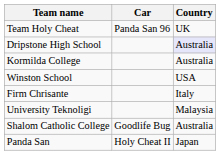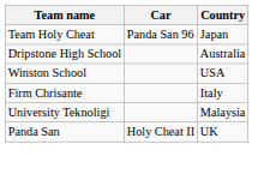 <table class="wikitable">
 <tr>
 <th>Team name</th>
 <th>Car</th>
 <th>Country</th>
 </tr>
 <tr>
 <td>Team Holy Cheat</td>
 <td>Panda San 96</td>
-<td>UK</td>
+<td>Japan</td>
 </tr>
 <tr>
 <td>Dripstone High School</td>
-<td></td>
-<td style="background: lavender;">Australia</td>
-</tr>
-<tr>
-<td>Kormilda College</td>
 <td></td>
 <td>Australia</td>
 </tr>
 <tr>
 <td>Winston School</td>
 <td></td>
 <td>USA</td>
 </tr>
 <tr>
 <td>Firm Chrisante</td>
 <td></td>
 <td>Italy</td>
 </tr>
 <tr>
 <td>University Teknoligi</td>
 <td></td>
 <td>Malaysia</td>
 </tr>
 <tr>
-<td>Shalom Catholic College</td>
-<td>Goodlife Bug</td>
-<td>Australia</td>
-</tr>
-<tr>
 <td>Panda San</td>
 <td>Holy Cheat II</td>
-<td>Japan</td>
+<td>UK</td>
 </tr>
 </table>
